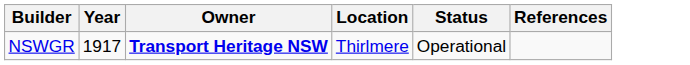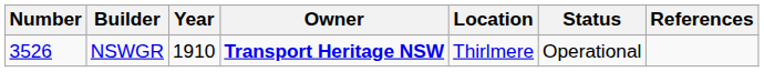 <table class="wikitable">
 <tr>
+<th>Number</th>
 <th>Builder</th>
 <th>Year</th>
 <th>Owner</th>
 <th>Location</th>
 <th>Status</th>
 <th>References</th>
 </tr>
 <tr>
+<td><a href='#'>3526</a></td>
 <td><a href='#'>NSWGR</a></td>
-<td>1917</td>
+<td>1910</td>
 <td><strong><a href='#'>Transport Heritage NSW</a></strong></td>
 <td><a href='#'>Thirlmere</a></td>
 <td>Operational</td>
 <td></td>
 </tr>
 </table>
